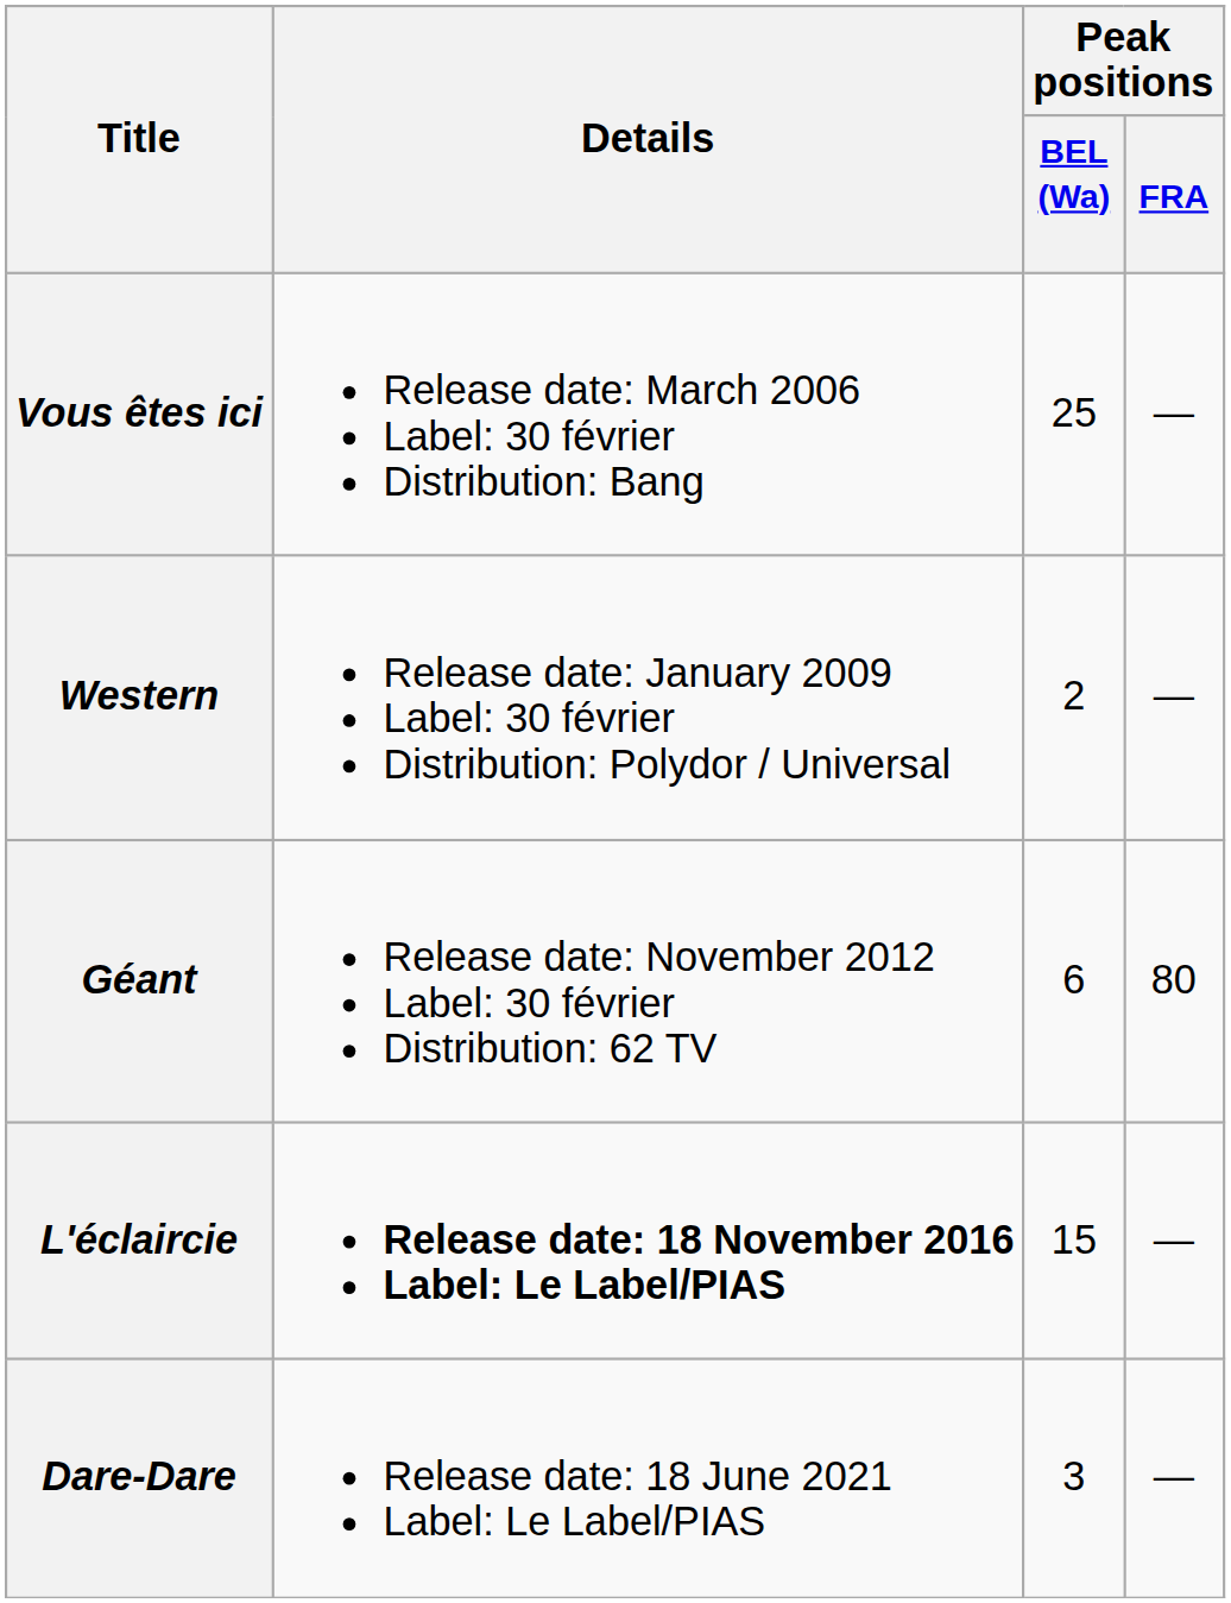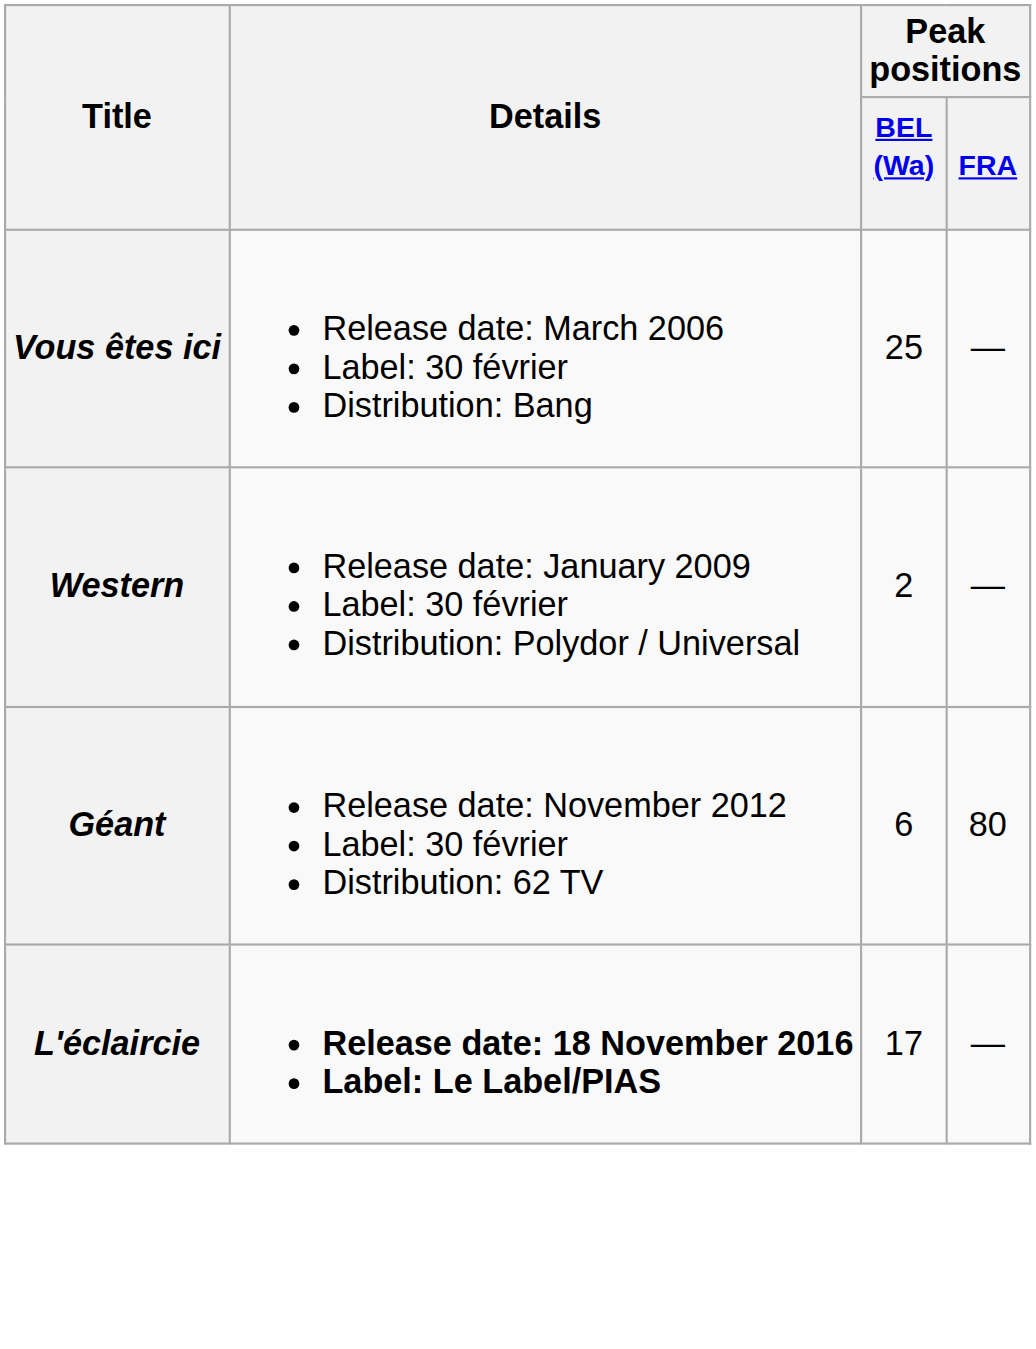 <table class="wikitable plainrowheaders">
 <tr>
 <th scope="col" rowspan="2">Title</th>
 <th scope="col" rowspan="2">Details</th>
 <th scope="col" colspan="2">Peak positions</th>
 </tr>
 <tr>
 <th scope="col" width="20"><small><a href='#'>BEL <br>(Wa)</a><br></small><br></th>
 <th scope="col" width="20"><small><a href='#'>FRA</a><br></small></th>
 </tr>
 <tr>
 <th scope="row"><em>Vous êtes ici</em></th>
 <td><br><ul><li>Release date: March 2006</li><li>Label: 30 février</li><li>Distribution: Bang</li></ul></td>
 <td align="center">25</td>
 <td align="center">—</td>
 </tr>
 <tr>
 <th scope="row"><em>Western</em></th>
 <td><br><ul><li>Release date: January 2009</li><li>Label: 30 février</li><li>Distribution: Polydor / Universal</li></ul></td>
 <td align="center">2</td>
 <td align="center">—</td>
 </tr>
 <tr>
 <th scope="row"><em>Géant</em></th>
 <td><br><ul><li>Release date: November 2012</li><li>Label: 30 février</li><li>Distribution: 62 TV</li></ul></td>
 <td align="center">6</td>
 <td align="center">80</td>
 </tr>
 <tr>
 <th scope="row"><em>L'éclaircie</em></th>
 <td><strong><br><ul><li>Release date: 18 November 2016</li><li>Label: Le Label/PIAS</li></ul></strong></td>
-<td align="center">15</td>
-<td align="center">—</td>
-</tr>
-<tr>
-<th scope="row"><em>Dare-Dare</em></th>
-<td><br><ul><li>Release date: 18 June 2021</li><li>Label: Le Label/PIAS</li></ul></td>
-<td align="center">3</td>
+<td align="center">17</td>
 <td align="center">—</td>
 </tr>
 </table>
